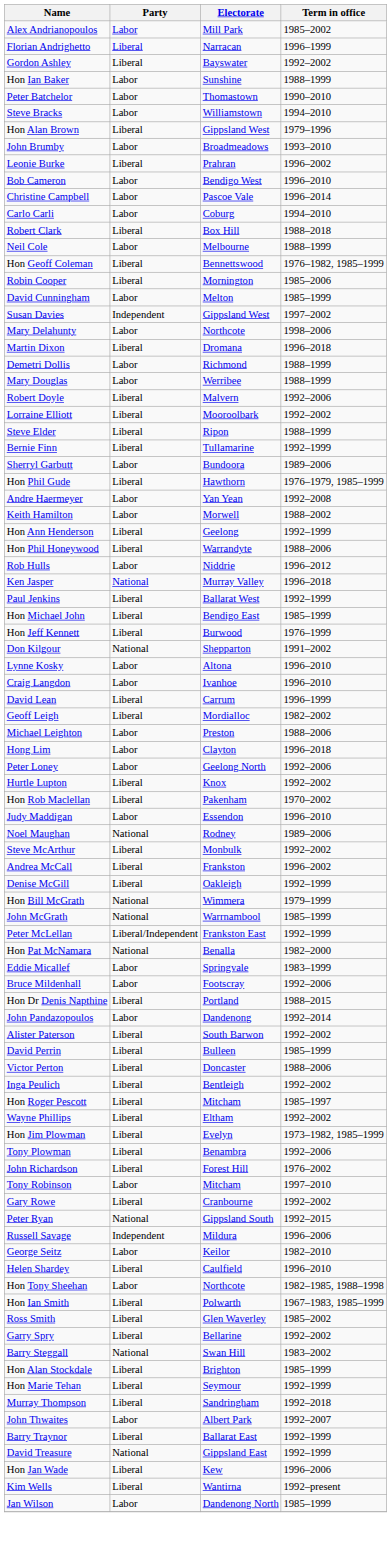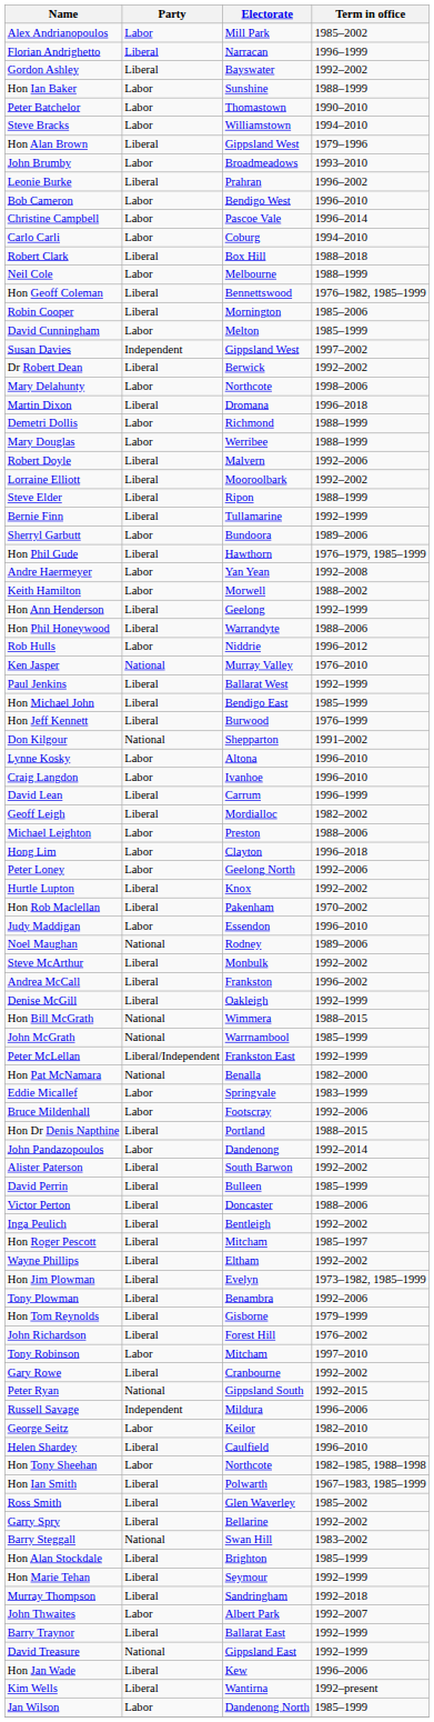 <table class="wikitable sortable">
 <tr>
 <th><strong>Name</strong></th>
 <th><strong>Party</strong></th>
 <th><strong><a href='#'>Electorate</a></strong></th>
 <th><strong>Term in office</strong></th>
 </tr>
 <tr>
 <td><a href='#'>Alex Andrianopoulos</a></td>
 <td><a href='#'>Labor</a></td>
 <td><a href='#'>Mill Park</a></td>
 <td>1985–2002</td>
 </tr>
 <tr>
 <td><a href='#'>Florian Andrighetto</a></td>
 <td><a href='#'>Liberal</a></td>
 <td><a href='#'>Narracan</a></td>
 <td>1996–1999</td>
 </tr>
 <tr>
 <td><a href='#'>Gordon Ashley</a></td>
 <td>Liberal</td>
 <td><a href='#'>Bayswater</a></td>
 <td>1992–2002</td>
 </tr>
 <tr>
 <td>Hon <a href='#'>Ian Baker</a></td>
 <td>Labor</td>
 <td><a href='#'>Sunshine</a></td>
 <td>1988–1999</td>
 </tr>
 <tr>
 <td><a href='#'>Peter Batchelor</a></td>
 <td>Labor</td>
 <td><a href='#'>Thomastown</a></td>
 <td>1990–2010</td>
 </tr>
 <tr>
 <td><a href='#'>Steve Bracks</a></td>
 <td>Labor</td>
 <td><a href='#'>Williamstown</a></td>
 <td>1994–2010</td>
 </tr>
 <tr>
 <td>Hon <a href='#'>Alan Brown</a> </td>
 <td>Liberal</td>
 <td><a href='#'>Gippsland West</a></td>
 <td>1979–1996</td>
 </tr>
 <tr>
 <td><a href='#'>John Brumby</a></td>
 <td>Labor</td>
 <td><a href='#'>Broadmeadows</a></td>
 <td>1993–2010</td>
 </tr>
 <tr>
 <td><a href='#'>Leonie Burke</a></td>
 <td>Liberal</td>
 <td><a href='#'>Prahran</a></td>
 <td>1996–2002</td>
 </tr>
 <tr>
 <td><a href='#'>Bob Cameron</a></td>
 <td>Labor</td>
 <td><a href='#'>Bendigo West</a></td>
 <td>1996–2010</td>
 </tr>
 <tr>
 <td><a href='#'>Christine Campbell</a></td>
 <td>Labor</td>
 <td><a href='#'>Pascoe Vale</a></td>
 <td>1996–2014</td>
 </tr>
 <tr>
 <td><a href='#'>Carlo Carli</a></td>
 <td>Labor</td>
 <td><a href='#'>Coburg</a></td>
 <td>1994–2010</td>
 </tr>
 <tr>
 <td><a href='#'>Robert Clark</a></td>
 <td>Liberal</td>
 <td><a href='#'>Box Hill</a></td>
 <td>1988–2018</td>
 </tr>
 <tr>
 <td><a href='#'>Neil Cole</a></td>
 <td>Labor</td>
 <td><a href='#'>Melbourne</a></td>
 <td>1988–1999</td>
 </tr>
 <tr>
 <td>Hon <a href='#'>Geoff Coleman</a></td>
 <td>Liberal</td>
 <td><a href='#'>Bennettswood</a></td>
 <td>1976–1982, 1985–1999</td>
 </tr>
 <tr>
 <td><a href='#'>Robin Cooper</a></td>
 <td>Liberal</td>
 <td><a href='#'>Mornington</a></td>
 <td>1985–2006</td>
 </tr>
 <tr>
 <td><a href='#'>David Cunningham</a></td>
 <td>Labor</td>
 <td><a href='#'>Melton</a></td>
 <td>1985–1999</td>
 </tr>
 <tr>
 <td><a href='#'>Susan Davies</a> </td>
 <td>Independent</td>
 <td><a href='#'>Gippsland West</a></td>
 <td>1997–2002</td>
 </tr>
 <tr>
+<td>Dr <a href='#'>Robert Dean</a></td>
+<td>Liberal</td>
+<td><a href='#'>Berwick</a></td>
+<td>1992–2002</td>
+</tr>
+<tr>
 <td><a href='#'>Mary Delahunty</a> </td>
 <td>Labor</td>
 <td><a href='#'>Northcote</a></td>
 <td>1998–2006</td>
 </tr>
 <tr>
 <td><a href='#'>Martin Dixon</a></td>
 <td>Liberal</td>
 <td><a href='#'>Dromana</a></td>
 <td>1996–2018</td>
 </tr>
 <tr>
 <td><a href='#'>Demetri Dollis</a></td>
 <td>Labor</td>
 <td><a href='#'>Richmond</a></td>
 <td>1988–1999</td>
 </tr>
 <tr>
 <td><a href='#'>Mary Douglas</a></td>
 <td>Labor</td>
 <td><a href='#'>Werribee</a></td>
 <td>1988–1999</td>
 </tr>
 <tr>
 <td><a href='#'>Robert Doyle</a></td>
 <td>Liberal</td>
 <td><a href='#'>Malvern</a></td>
 <td>1992–2006</td>
 </tr>
 <tr>
 <td><a href='#'>Lorraine Elliott</a></td>
 <td>Liberal</td>
 <td><a href='#'>Mooroolbark</a></td>
 <td>1992–2002</td>
 </tr>
 <tr>
 <td><a href='#'>Steve Elder</a></td>
 <td>Liberal</td>
 <td><a href='#'>Ripon</a></td>
 <td>1988–1999</td>
 </tr>
 <tr>
 <td><a href='#'>Bernie Finn</a></td>
 <td>Liberal</td>
 <td><a href='#'>Tullamarine</a></td>
 <td>1992–1999</td>
 </tr>
 <tr>
 <td><a href='#'>Sherryl Garbutt</a></td>
 <td>Labor</td>
 <td><a href='#'>Bundoora</a></td>
 <td>1989–2006</td>
 </tr>
 <tr>
 <td>Hon <a href='#'>Phil Gude</a></td>
 <td>Liberal</td>
 <td><a href='#'>Hawthorn</a></td>
 <td>1976–1979, 1985–1999</td>
 </tr>
 <tr>
 <td><a href='#'>Andre Haermeyer</a></td>
 <td>Labor</td>
 <td><a href='#'>Yan Yean</a></td>
 <td>1992–2008</td>
 </tr>
 <tr>
 <td><a href='#'>Keith Hamilton</a></td>
 <td>Labor</td>
 <td><a href='#'>Morwell</a></td>
 <td>1988–2002</td>
 </tr>
 <tr>
 <td>Hon <a href='#'>Ann Henderson</a></td>
 <td>Liberal</td>
 <td><a href='#'>Geelong</a></td>
 <td>1992–1999</td>
 </tr>
 <tr>
 <td>Hon <a href='#'>Phil Honeywood</a></td>
 <td>Liberal</td>
 <td><a href='#'>Warrandyte</a></td>
 <td>1988–2006</td>
 </tr>
 <tr>
 <td><a href='#'>Rob Hulls</a></td>
 <td>Labor</td>
 <td><a href='#'>Niddrie</a></td>
 <td>1996–2012</td>
 </tr>
 <tr>
 <td><a href='#'>Ken Jasper</a></td>
 <td><a href='#'>National</a></td>
 <td><a href='#'>Murray Valley</a></td>
-<td>1996–2018</td>
+<td>1976–2010</td>
 </tr>
 <tr>
 <td><a href='#'>Paul Jenkins</a></td>
 <td>Liberal</td>
 <td><a href='#'>Ballarat West</a></td>
 <td>1992–1999</td>
 </tr>
 <tr>
 <td>Hon <a href='#'>Michael John</a></td>
 <td>Liberal</td>
 <td><a href='#'>Bendigo East</a></td>
 <td>1985–1999</td>
 </tr>
 <tr>
 <td>Hon <a href='#'>Jeff Kennett</a></td>
 <td>Liberal</td>
 <td><a href='#'>Burwood</a></td>
 <td>1976–1999</td>
 </tr>
 <tr>
 <td><a href='#'>Don Kilgour</a></td>
 <td>National</td>
 <td><a href='#'>Shepparton</a></td>
 <td>1991–2002</td>
 </tr>
 <tr>
 <td><a href='#'>Lynne Kosky</a></td>
 <td>Labor</td>
 <td><a href='#'>Altona</a></td>
 <td>1996–2010</td>
 </tr>
 <tr>
 <td><a href='#'>Craig Langdon</a></td>
 <td>Labor</td>
 <td><a href='#'>Ivanhoe</a></td>
 <td>1996–2010</td>
 </tr>
 <tr>
 <td><a href='#'>David Lean</a></td>
 <td>Liberal</td>
 <td><a href='#'>Carrum</a></td>
 <td>1996–1999</td>
 </tr>
 <tr>
 <td><a href='#'>Geoff Leigh</a></td>
 <td>Liberal</td>
 <td><a href='#'>Mordialloc</a></td>
 <td>1982–2002</td>
 </tr>
 <tr>
 <td><a href='#'>Michael Leighton</a></td>
 <td>Labor</td>
 <td><a href='#'>Preston</a></td>
 <td>1988–2006</td>
 </tr>
 <tr>
 <td><a href='#'>Hong Lim</a></td>
 <td>Labor</td>
 <td><a href='#'>Clayton</a></td>
 <td>1996–2018</td>
 </tr>
 <tr>
 <td><a href='#'>Peter Loney</a></td>
 <td>Labor</td>
 <td><a href='#'>Geelong North</a></td>
 <td>1992–2006</td>
 </tr>
 <tr>
 <td><a href='#'>Hurtle Lupton</a></td>
 <td>Liberal</td>
 <td><a href='#'>Knox</a></td>
 <td>1992–2002</td>
 </tr>
 <tr>
 <td>Hon <a href='#'>Rob Maclellan</a></td>
 <td>Liberal</td>
 <td><a href='#'>Pakenham</a></td>
 <td>1970–2002</td>
 </tr>
 <tr>
 <td><a href='#'>Judy Maddigan</a></td>
 <td>Labor</td>
 <td><a href='#'>Essendon</a></td>
 <td>1996–2010</td>
 </tr>
 <tr>
 <td><a href='#'>Noel Maughan</a></td>
 <td>National</td>
 <td><a href='#'>Rodney</a></td>
 <td>1989–2006</td>
 </tr>
 <tr>
 <td><a href='#'>Steve McArthur</a></td>
 <td>Liberal</td>
 <td><a href='#'>Monbulk</a></td>
 <td>1992–2002</td>
 </tr>
 <tr>
 <td><a href='#'>Andrea McCall</a></td>
 <td>Liberal</td>
 <td><a href='#'>Frankston</a></td>
 <td>1996–2002</td>
 </tr>
 <tr>
 <td><a href='#'>Denise McGill</a></td>
 <td>Liberal</td>
 <td><a href='#'>Oakleigh</a></td>
 <td>1992–1999</td>
 </tr>
 <tr>
 <td>Hon <a href='#'>Bill McGrath</a></td>
 <td>National</td>
 <td><a href='#'>Wimmera</a></td>
-<td>1979–1999</td>
+<td>1988–2015</td>
 </tr>
 <tr>
 <td><a href='#'>John McGrath</a></td>
 <td>National</td>
 <td><a href='#'>Warrnambool</a></td>
 <td>1985–1999</td>
 </tr>
 <tr>
 <td><a href='#'>Peter McLellan</a> </td>
 <td>Liberal/Independent</td>
 <td><a href='#'>Frankston East</a></td>
 <td>1992–1999</td>
 </tr>
 <tr>
 <td>Hon <a href='#'>Pat McNamara</a></td>
 <td>National</td>
 <td><a href='#'>Benalla</a></td>
 <td>1982–2000</td>
 </tr>
 <tr>
 <td><a href='#'>Eddie Micallef</a></td>
 <td>Labor</td>
 <td><a href='#'>Springvale</a></td>
 <td>1983–1999</td>
 </tr>
 <tr>
 <td><a href='#'>Bruce Mildenhall</a></td>
 <td>Labor</td>
 <td><a href='#'>Footscray</a></td>
 <td>1992–2006</td>
 </tr>
 <tr>
 <td>Hon Dr <a href='#'>Denis Napthine</a></td>
 <td>Liberal</td>
 <td><a href='#'>Portland</a></td>
 <td>1988–2015</td>
 </tr>
 <tr>
 <td><a href='#'>John Pandazopoulos</a></td>
 <td>Labor</td>
 <td><a href='#'>Dandenong</a></td>
 <td>1992–2014</td>
 </tr>
 <tr>
 <td><a href='#'>Alister Paterson</a></td>
 <td>Liberal</td>
 <td><a href='#'>South Barwon</a></td>
 <td>1992–2002</td>
 </tr>
 <tr>
 <td><a href='#'>David Perrin</a></td>
 <td>Liberal</td>
 <td><a href='#'>Bulleen</a></td>
 <td>1985–1999</td>
 </tr>
 <tr>
 <td><a href='#'>Victor Perton</a></td>
 <td>Liberal</td>
 <td><a href='#'>Doncaster</a></td>
 <td>1988–2006</td>
 </tr>
 <tr>
 <td><a href='#'>Inga Peulich</a></td>
 <td>Liberal</td>
 <td><a href='#'>Bentleigh</a></td>
 <td>1992–2002</td>
 </tr>
 <tr>
 <td>Hon <a href='#'>Roger Pescott</a> </td>
 <td>Liberal</td>
 <td><a href='#'>Mitcham</a></td>
 <td>1985–1997</td>
 </tr>
 <tr>
 <td><a href='#'>Wayne Phillips</a></td>
 <td>Liberal</td>
 <td><a href='#'>Eltham</a></td>
 <td>1992–2002</td>
 </tr>
 <tr>
 <td>Hon <a href='#'>Jim Plowman</a></td>
 <td>Liberal</td>
 <td><a href='#'>Evelyn</a></td>
 <td>1973–1982, 1985–1999</td>
 </tr>
 <tr>
 <td><a href='#'>Tony Plowman</a></td>
 <td>Liberal</td>
 <td><a href='#'>Benambra</a></td>
 <td>1992–2006</td>
+</tr>
+<tr>
+<td>Hon <a href='#'>Tom Reynolds</a></td>
+<td>Liberal</td>
+<td><a href='#'>Gisborne</a></td>
+<td>1979–1999</td>
 </tr>
 <tr>
 <td><a href='#'>John Richardson</a></td>
 <td>Liberal</td>
 <td><a href='#'>Forest Hill</a></td>
 <td>1976–2002</td>
 </tr>
 <tr>
 <td><a href='#'>Tony Robinson</a> </td>
 <td>Labor</td>
 <td><a href='#'>Mitcham</a></td>
 <td>1997–2010</td>
 </tr>
 <tr>
 <td><a href='#'>Gary Rowe</a></td>
 <td>Liberal</td>
 <td><a href='#'>Cranbourne</a></td>
 <td>1992–2002</td>
 </tr>
 <tr>
 <td><a href='#'>Peter Ryan</a></td>
 <td>National</td>
 <td><a href='#'>Gippsland South</a></td>
 <td>1992–2015</td>
 </tr>
 <tr>
 <td><a href='#'>Russell Savage</a></td>
 <td>Independent</td>
 <td><a href='#'>Mildura</a></td>
 <td>1996–2006</td>
 </tr>
 <tr>
 <td><a href='#'>George Seitz</a></td>
 <td>Labor</td>
 <td><a href='#'>Keilor</a></td>
 <td>1982–2010</td>
 </tr>
 <tr>
 <td><a href='#'>Helen Shardey</a></td>
 <td>Liberal</td>
 <td><a href='#'>Caulfield</a></td>
 <td>1996–2010</td>
 </tr>
 <tr>
 <td>Hon <a href='#'>Tony Sheehan</a> </td>
 <td>Labor</td>
 <td><a href='#'>Northcote</a></td>
 <td>1982–1985, 1988–1998</td>
 </tr>
 <tr>
 <td>Hon <a href='#'>Ian Smith</a></td>
 <td>Liberal</td>
 <td><a href='#'>Polwarth</a></td>
 <td>1967–1983, 1985–1999</td>
 </tr>
 <tr>
 <td><a href='#'>Ross Smith</a></td>
 <td>Liberal</td>
 <td><a href='#'>Glen Waverley</a></td>
 <td>1985–2002</td>
 </tr>
 <tr>
 <td><a href='#'>Garry Spry</a></td>
 <td>Liberal</td>
 <td><a href='#'>Bellarine</a></td>
 <td>1992–2002</td>
 </tr>
 <tr>
 <td><a href='#'>Barry Steggall</a></td>
 <td>National</td>
 <td><a href='#'>Swan Hill</a></td>
 <td>1983–2002</td>
 </tr>
 <tr>
 <td>Hon <a href='#'>Alan Stockdale</a></td>
 <td>Liberal</td>
 <td><a href='#'>Brighton</a></td>
 <td>1985–1999</td>
 </tr>
 <tr>
 <td>Hon <a href='#'>Marie Tehan</a></td>
 <td>Liberal</td>
 <td><a href='#'>Seymour</a></td>
 <td>1992–1999</td>
 </tr>
 <tr>
 <td><a href='#'>Murray Thompson</a></td>
 <td>Liberal</td>
 <td><a href='#'>Sandringham</a></td>
 <td>1992–2018</td>
 </tr>
 <tr>
 <td><a href='#'>John Thwaites</a></td>
 <td>Labor</td>
 <td><a href='#'>Albert Park</a></td>
 <td>1992–2007</td>
 </tr>
 <tr>
 <td><a href='#'>Barry Traynor</a></td>
 <td>Liberal</td>
 <td><a href='#'>Ballarat East</a></td>
 <td>1992–1999</td>
 </tr>
 <tr>
 <td><a href='#'>David Treasure</a></td>
 <td>National</td>
 <td><a href='#'>Gippsland East</a></td>
 <td>1992–1999</td>
 </tr>
 <tr>
 <td>Hon <a href='#'>Jan Wade</a></td>
 <td>Liberal</td>
 <td><a href='#'>Kew</a></td>
 <td>1996–2006</td>
 </tr>
 <tr>
 <td><a href='#'>Kim Wells</a></td>
 <td>Liberal</td>
 <td><a href='#'>Wantirna</a></td>
 <td>1992–present</td>
 </tr>
 <tr>
 <td><a href='#'>Jan Wilson</a></td>
 <td>Labor</td>
 <td><a href='#'>Dandenong North</a></td>
 <td>1985–1999</td>
 </tr>
 <tr>
 </tr>
 </table>
